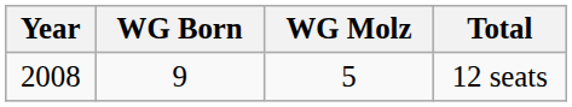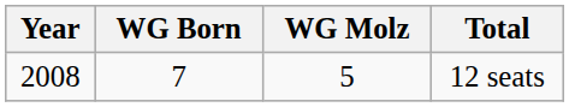 <table class="wikitable" width="300">
 <tr>
 <th>Year</th>
 <th>WG Born</th>
 <th>WG Molz</th>
 <th>Total</th>
 </tr>
 <tr align="center">
 <td>2008</td>
-<td>9</td>
+<td>7</td>
 <td>5</td>
 <td>12 seats</td>
 </tr>
 </table>
